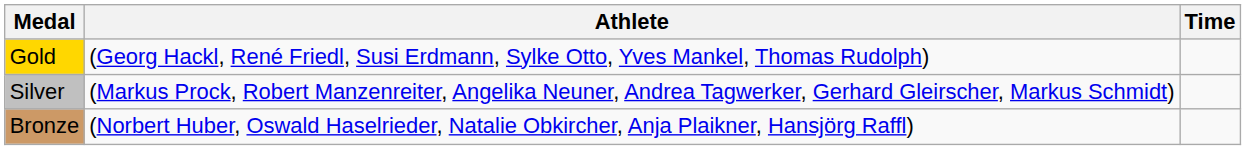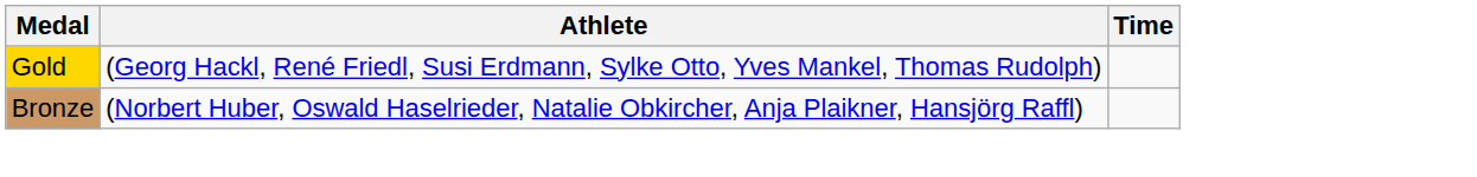 <table class="wikitable">
 <tr>
 <th>Medal</th>
 <th>Athlete</th>
 <th>Time</th>
 </tr>
 <tr>
 <td bgcolor="gold">Gold</td>
 <td> (<a href='#'>Georg Hackl</a>, <a href='#'>René Friedl</a>, <a href='#'>Susi Erdmann</a>, <a href='#'>Sylke Otto</a>, <a href='#'>Yves Mankel</a>, <a href='#'>Thomas Rudolph</a>)</td>
 <td></td>
 </tr>
 <tr>
-<td bgcolor="silver">Silver</td>
-<td> (<a href='#'>Markus Prock</a>, <a href='#'>Robert Manzenreiter</a>, <a href='#'>Angelika Neuner</a>, <a href='#'>Andrea Tagwerker</a>, <a href='#'>Gerhard Gleirscher</a>, <a href='#'>Markus Schmidt</a>)</td>
-<td></td>
-</tr>
-<tr>
 <td bgcolor="CC9966">Bronze</td>
 <td> (<a href='#'>Norbert Huber</a>, <a href='#'>Oswald Haselrieder</a>, <a href='#'>Natalie Obkircher</a>, <a href='#'>Anja Plaikner</a>, <a href='#'>Hansjörg Raffl</a>)</td>
 <td></td>
 </tr>
 </table>
